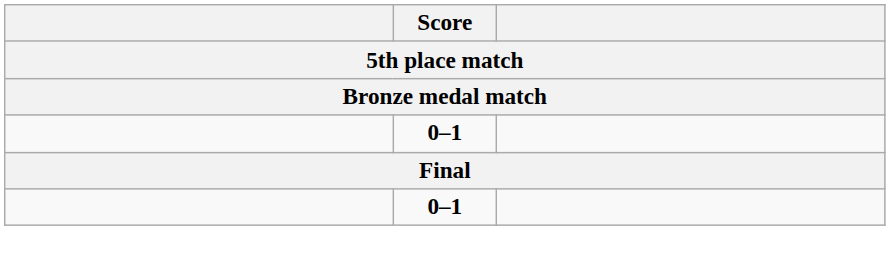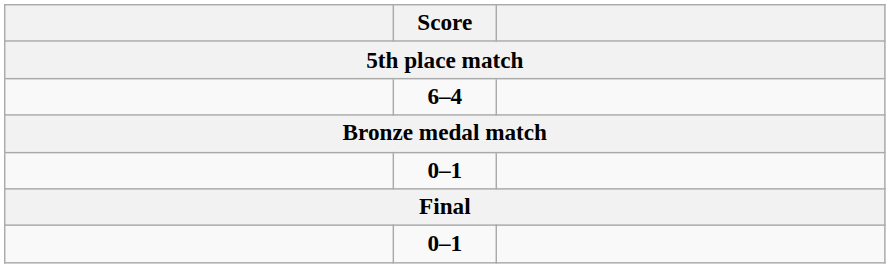 <table class="wikitable" style="text-align: left;">
 <tr>
 <th align="right" width="270"></th>
 <th width="65">Score</th>
 <th align="left" width="270"></th>
 </tr>
 <tr>
 <th colspan="3">5th place match</th>
+</tr>
+<tr>
+<td><strong></strong></td>
+<td align=center><strong>6–4</strong></td>
+<td></td>
 </tr>
 <tr>
 <th colspan="3">Bronze medal match</th>
 </tr>
 <tr>
 <td></td>
 <td align=center><strong>0–1</strong></td>
 <td><strong></strong></td>
 </tr>
 <tr>
 <th colspan="3">Final</th>
 </tr>
 <tr>
 <td></td>
 <td align=center><strong>0–1</strong></td>
 <td><strong></strong></td>
 </tr>
 </table>
